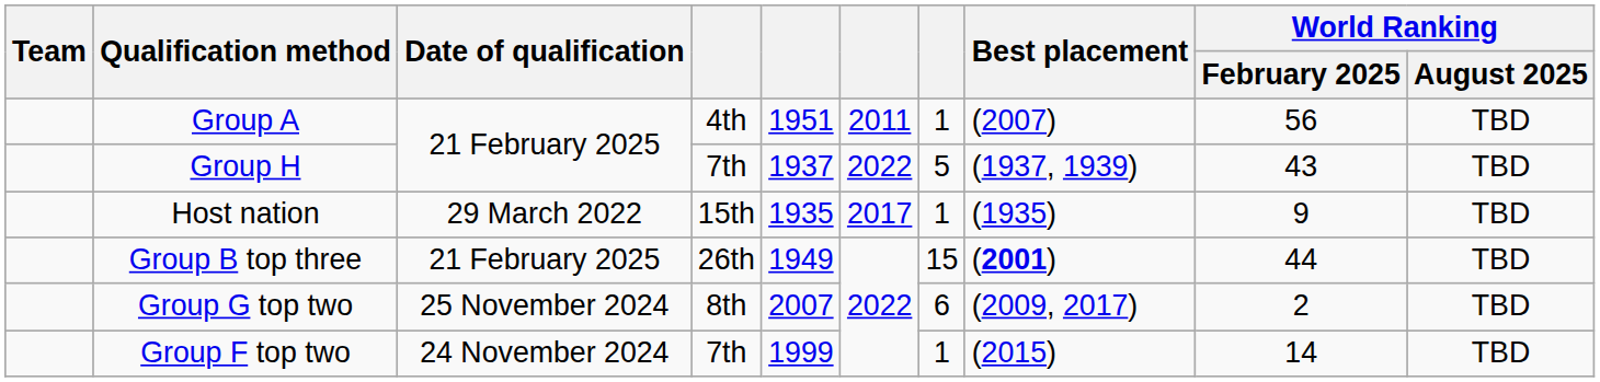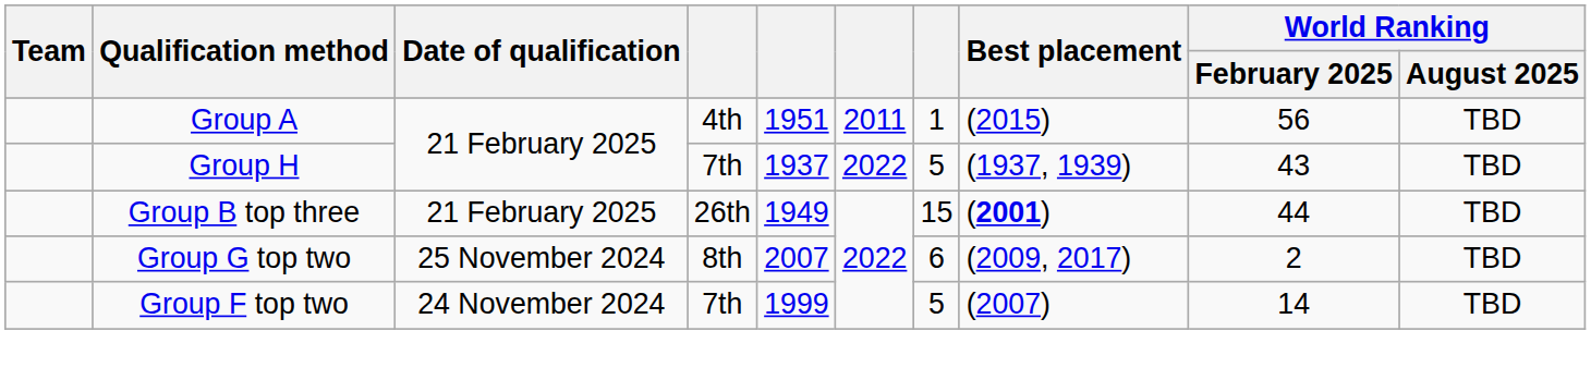 <table class="wikitable sortable">
 <tr>
 <th rowspan=2>Team</th>
 <th rowspan=2>Qualification method</th>
 <th rowspan=2>Date of qualification</th>
 <th rowspan=2></th>
 <th rowspan=2></th>
 <th rowspan=2></th>
 <th rowspan=2></th>
 <th rowspan=2>Best placement</th>
 <th colspan=2><a href='#'>World Ranking</a></th>
 </tr>
 <tr>
 <th>February 2025</th>
 <th>August 2025</th>
 </tr>
 <tr>
 <td></td>
 <td align="center"><a href='#'>Group A</a></td>
 <td align="center" rowspan=2>21 February 2025</td>
 <td align="center">4th</td>
 <td align="center"><a href='#'>1951</a></td>
 <td align="center"><a href='#'>2011</a></td>
 <td align="center">1</td>
-<td> (<a href='#'>2007</a>)</td>
+<td> (<a href='#'>2015</a>)</td>
 <td align=center>56</td>
 <td align="center">TBD</td>
 </tr>
 <tr>
 <td></td>
 <td align="center"><a href='#'>Group H</a></td>
 <td align="center">7th</td>
 <td align="center"><a href='#'>1937</a></td>
 <td align="center"><a href='#'>2022</a></td>
 <td align="center">5</td>
 <td> (<a href='#'>1937</a>, <a href='#'>1939</a>)</td>
 <td align=center>43</td>
-<td align="center">TBD</td>
-</tr>
-<tr>
-<td></td>
-<td align="center">Host nation</td>
-<td align="center">29 March 2022</td>
-<td align="center">15th</td>
-<td align="center"><a href='#'>1935</a></td>
-<td align="center"><a href='#'>2017</a></td>
-<td align="center">1</td>
-<td> (<a href='#'>1935</a>)</td>
-<td align=center>9</td>
 <td align="center">TBD</td>
 </tr>
 <tr>
 <td></td>
 <td align="center"><a href='#'>Group B</a> top three</td>
 <td align="center">21 February 2025</td>
 <td align="center">26th</td>
 <td align="center"><a href='#'>1949</a></td>
 <td align="center" rowspan=3><a href='#'>2022</a></td>
 <td align="center">15</td>
 <td> (<a href='#'><strong>2001</strong></a>)</td>
 <td align=center>44</td>
 <td align="center">TBD</td>
 </tr>
 <tr>
 <td></td>
 <td align="center"><a href='#'>Group G</a> top two</td>
 <td align="center">25 November 2024</td>
 <td align="center">8th</td>
 <td align="center"><a href='#'>2007</a></td>
 <td align="center">6</td>
 <td> (<a href='#'>2009</a>, <a href='#'>2017</a>)</td>
 <td align=center>2</td>
 <td align="center">TBD</td>
 </tr>
 <tr>
 <td></td>
 <td align="center"><a href='#'>Group F</a> top two</td>
 <td align="center">24 November 2024</td>
 <td align="center">7th</td>
 <td align="center"><a href='#'>1999</a></td>
-<td align="center">1</td>
-<td> (<a href='#'>2015</a>)</td>
+<td align="center">5</td>
+<td> (<a href='#'>2007</a>)</td>
 <td align=center>14</td>
 <td align="center">TBD</td>
 </tr>
 </table>
